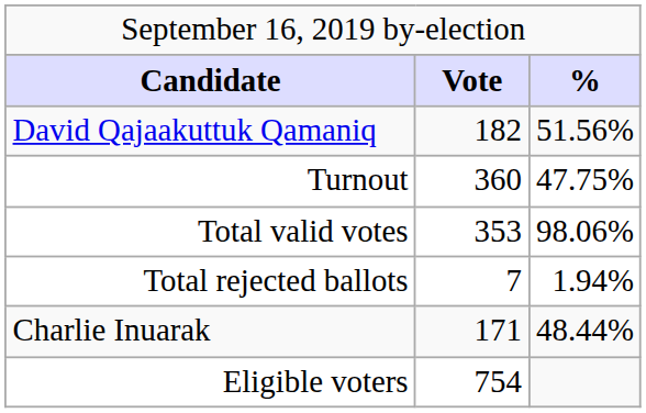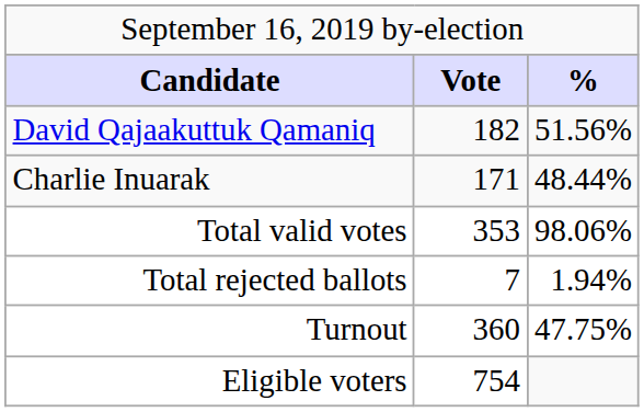 <table class="wikitable">
 <tr>
 <td colspan=3 align=center>September 16, 2019 by-election</td>
 </tr>
 <tr>
 <th style="background:#ddf; width:200px;">Candidate</th>
 <th style="background:#ddf; width:50px;">Vote</th>
 <th style="background:#ddf; width:30px;">%</th>
 </tr>
 <tr>
 <td><a href='#'>David Qajaakuttuk Qamaniq</a></td>
 <td align="right">182</td>
 <td align="right">51.56%</td>
 </tr>
-<tr style="background-color:white;text-align:right;border-top:1px solid darkgray;">
-<td>Turnout</td>
-<td>360</td>
-<td>47.75%</td>
+<tr>
+<td>Charlie Inuarak</td>
+<td align="right">171</td>
+<td align="right">48.44%</td>
 </tr>
 <tr style="background-color:white;text-align:right;border-top:1px solid darkgray;">
 <td>Total valid votes</td>
 <td>353</td>
 <td>98.06%</td>
 </tr>
 <tr style="background-color:white;text-align:right;border-top:1px solid darkgray;">
 <td>Total rejected ballots</td>
 <td>7</td>
 <td>1.94%</td>
 </tr>
-<tr>
-<td>Charlie Inuarak</td>
-<td align="right">171</td>
-<td align="right">48.44%</td>
+<tr style="background-color:white;text-align:right;border-top:1px solid darkgray;">
+<td>Turnout</td>
+<td>360</td>
+<td>47.75%</td>
 </tr>
 <tr style="background-color:white;text-align:right;border-top:1px solid darkgray;">
 <td>Eligible voters</td>
 <td>754</td>
 </tr>
 </table>
